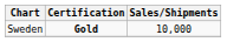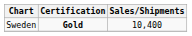 <table class="wikitable">
 <tr>
 <th>Chart</th>
 <th>Certification</th>
 <th>Sales/Shipments</th>
 </tr>
 <tr>
 <td>Sweden</td>
 <td align="center"><strong>Gold</strong></td>
-<td align="center">10,000</td>
+<td align="center">10,400</td>
 </tr>
 <tr>
 </tr>
 </table>
